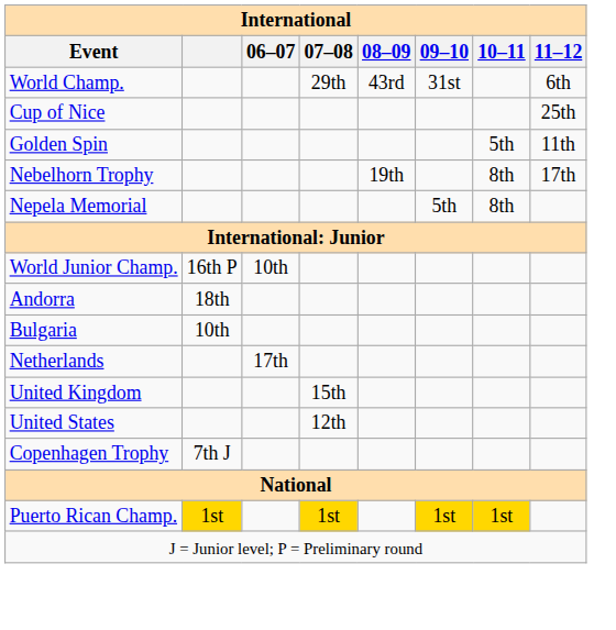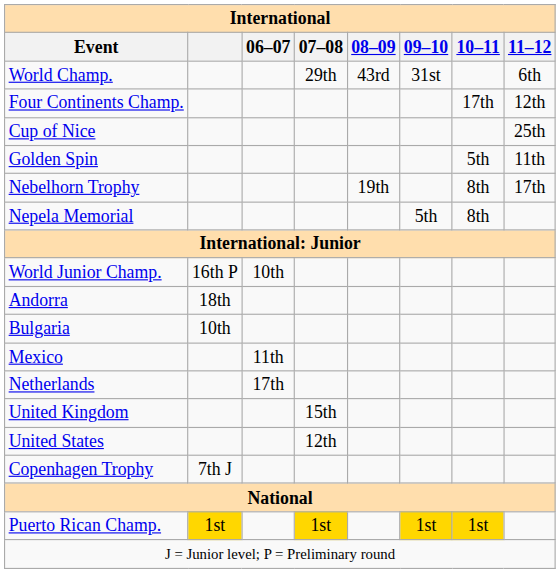 <table class="wikitable" style="text-align:center">
 <tr>
 <th style="background-color: #ffdead; " colspan=8 align=center>International</th>
 </tr>
 <tr>
 <th>Event</th>
 <th></th>
 <th>06–07</th>
 <th>07–08</th>
 <th><a href='#'>08–09</a></th>
 <th><a href='#'>09–10</a></th>
 <th><a href='#'>10–11</a></th>
 <th><a href='#'>11–12</a></th>
 </tr>
 <tr>
 <td align=left><a href='#'>World Champ.</a></td>
 <td></td>
 <td></td>
 <td>29th</td>
 <td>43rd</td>
 <td>31st</td>
 <td></td>
 <td>6th</td>
+</tr>
+<tr>
+<td align=left><a href='#'>Four Continents Champ.</a></td>
+<td></td>
+<td></td>
+<td></td>
+<td></td>
+<td></td>
+<td>17th</td>
+<td>12th</td>
 </tr>
 <tr>
 <td align=left><a href='#'>Cup of Nice</a></td>
 <td></td>
 <td></td>
 <td></td>
 <td></td>
 <td></td>
 <td></td>
 <td>25th</td>
 </tr>
 <tr>
 <td align=left><a href='#'>Golden Spin</a></td>
 <td></td>
 <td></td>
 <td></td>
 <td></td>
 <td></td>
 <td>5th</td>
 <td>11th</td>
 </tr>
 <tr>
 <td align=left><a href='#'>Nebelhorn Trophy</a></td>
 <td></td>
 <td></td>
 <td></td>
 <td>19th</td>
 <td></td>
 <td>8th</td>
 <td>17th</td>
 </tr>
 <tr>
 <td align=left><a href='#'>Nepela Memorial</a></td>
 <td></td>
 <td></td>
 <td></td>
 <td></td>
 <td>5th</td>
 <td>8th</td>
 <td></td>
 </tr>
 <tr>
 <th style="background-color: #ffdead; " colspan=8 align=center>International: Junior</th>
 </tr>
 <tr>
 <td align=left><a href='#'>World Junior Champ.</a></td>
 <td>16th P</td>
 <td>10th</td>
 <td></td>
 <td></td>
 <td></td>
 <td></td>
 <td></td>
 </tr>
 <tr>
 <td align=left> <a href='#'>Andorra</a></td>
 <td>18th</td>
 <td></td>
 <td></td>
 <td></td>
 <td></td>
 <td></td>
 <td></td>
 </tr>
 <tr>
 <td align=left> <a href='#'>Bulgaria</a></td>
 <td>10th</td>
 <td></td>
 <td></td>
 <td></td>
 <td></td>
 <td></td>
 <td></td>
 </tr>
 <tr>
+<td align=left> <a href='#'>Mexico</a></td>
+<td></td>
+<td>11th</td>
+<td></td>
+<td></td>
+<td></td>
+<td></td>
+<td></td>
+</tr>
+<tr>
 <td align=left> <a href='#'>Netherlands</a></td>
 <td></td>
 <td>17th</td>
 <td></td>
 <td></td>
 <td></td>
 <td></td>
 <td></td>
 </tr>
 <tr>
 <td align=left> <a href='#'>United Kingdom</a></td>
 <td></td>
 <td></td>
 <td>15th</td>
 <td></td>
 <td></td>
 <td></td>
 <td></td>
 </tr>
 <tr>
 <td align=left> <a href='#'>United States</a></td>
 <td></td>
 <td></td>
 <td>12th</td>
 <td></td>
 <td></td>
 <td></td>
 <td></td>
 </tr>
 <tr>
 <td align=left><a href='#'>Copenhagen Trophy</a></td>
 <td>7th J</td>
 <td></td>
 <td></td>
 <td></td>
 <td></td>
 <td></td>
 <td></td>
 </tr>
 <tr>
 <th style="background-color: #ffdead; " colspan=8 align=center>National</th>
 </tr>
 <tr>
 <td align=left><a href='#'>Puerto Rican Champ.</a></td>
 <td bgcolor=gold>1st</td>
 <td></td>
 <td bgcolor=gold>1st</td>
 <td></td>
 <td bgcolor=gold>1st</td>
 <td bgcolor=gold>1st</td>
 <td></td>
 </tr>
 <tr>
 <td colspan=8 align=center><small> J = Junior level; P = Preliminary round </small></td>
 </tr>
 </table>
